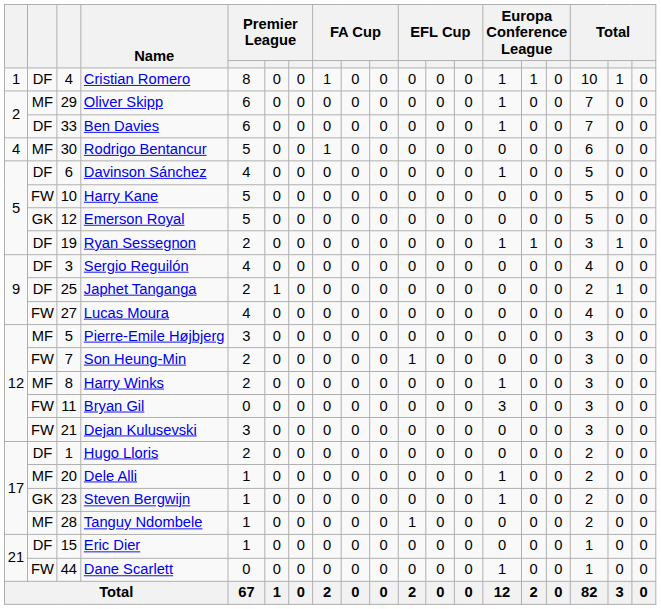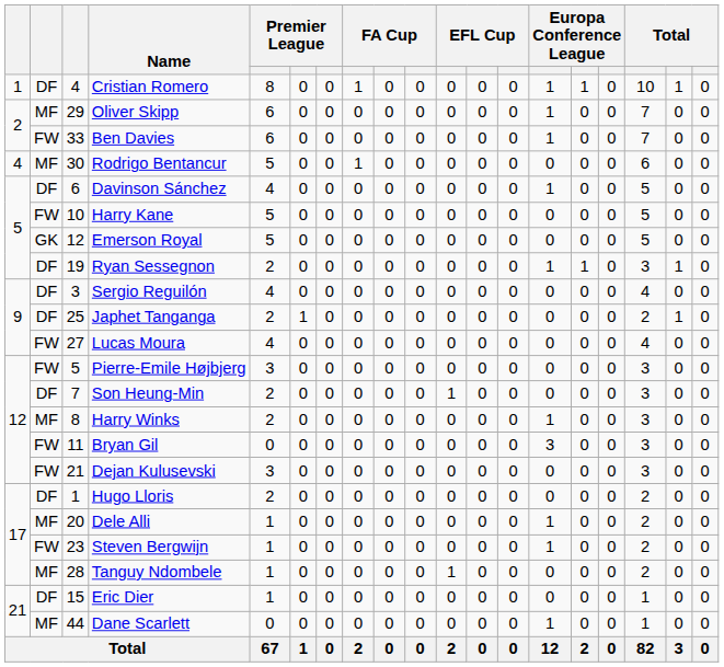 <table class="wikitable sortable" style="text-align:center">
 <tr>
 <th rowspan="2" style="vertical-align:bottom;"></th>
 <th rowspan="2" style="vertical-align:bottom;"></th>
 <th rowspan="2" style="vertical-align:bottom;"></th>
 <th rowspan="2" style="vertical-align:bottom;">Name</th>
 <th colspan="3" style="width:85px;">Premier League</th>
 <th colspan="3" style="width:85px;">FA Cup</th>
 <th colspan="3" style="width:85px;">EFL Cup</th>
 <th colspan="3" style="width:85px;">Europa Conference League</th>
 <th colspan="3" style="width:85px;">Total</th>
 </tr>
 <tr>
 <th></th>
 <th></th>
 <th></th>
 <th></th>
 <th></th>
 <th></th>
 <th></th>
 <th></th>
 <th></th>
 <th></th>
 <th></th>
 <th></th>
 <th></th>
 <th></th>
 <th></th>
 </tr>
 <tr>
 <td>1</td>
 <td>DF</td>
 <td>4</td>
 <td align=left> <a href='#'>Cristian Romero</a></td>
 <td>8</td>
 <td>0</td>
 <td>0</td>
 <td>1</td>
 <td>0</td>
 <td>0</td>
 <td>0</td>
 <td>0</td>
 <td>0</td>
 <td>1</td>
 <td>1</td>
 <td>0</td>
 <td>10</td>
 <td>1</td>
 <td>0</td>
 </tr>
 <tr>
 <td rowspan="2">2</td>
 <td>MF</td>
 <td>29</td>
 <td align=left> <a href='#'>Oliver Skipp</a></td>
 <td>6</td>
 <td>0</td>
 <td>0</td>
 <td>0</td>
 <td>0</td>
 <td>0</td>
 <td>0</td>
 <td>0</td>
 <td>0</td>
 <td>1</td>
 <td>0</td>
 <td>0</td>
 <td>7</td>
 <td>0</td>
 <td>0</td>
 </tr>
 <tr>
-<td>DF</td>
+<td>FW</td>
 <td>33</td>
 <td align=left> <a href='#'>Ben Davies</a></td>
 <td>6</td>
 <td>0</td>
 <td>0</td>
 <td>0</td>
 <td>0</td>
 <td>0</td>
 <td>0</td>
 <td>0</td>
 <td>0</td>
 <td>1</td>
 <td>0</td>
 <td>0</td>
 <td>7</td>
 <td>0</td>
 <td>0</td>
 </tr>
 <tr>
 <td>4</td>
 <td>MF</td>
 <td>30</td>
 <td align=left> <a href='#'>Rodrigo Bentancur</a></td>
 <td>5</td>
 <td>0</td>
 <td>0</td>
 <td>1</td>
 <td>0</td>
 <td>0</td>
 <td>0</td>
 <td>0</td>
 <td>0</td>
 <td>0</td>
 <td>0</td>
 <td>0</td>
 <td>6</td>
 <td>0</td>
 <td>0</td>
 </tr>
 <tr>
 <td rowspan="4">5</td>
 <td>DF</td>
 <td>6</td>
 <td align=left> <a href='#'>Davinson Sánchez</a></td>
 <td>4</td>
 <td>0</td>
 <td>0</td>
 <td>0</td>
 <td>0</td>
 <td>0</td>
 <td>0</td>
 <td>0</td>
 <td>0</td>
 <td>1</td>
 <td>0</td>
 <td>0</td>
 <td>5</td>
 <td>0</td>
 <td>0</td>
 </tr>
 <tr>
 <td>FW</td>
 <td>10</td>
 <td align=left> <a href='#'>Harry Kane</a></td>
 <td>5</td>
 <td>0</td>
 <td>0</td>
 <td>0</td>
 <td>0</td>
 <td>0</td>
 <td>0</td>
 <td>0</td>
 <td>0</td>
 <td>0</td>
 <td>0</td>
 <td>0</td>
 <td>5</td>
 <td>0</td>
 <td>0</td>
 </tr>
 <tr>
 <td>GK</td>
 <td>12</td>
 <td align=left> <a href='#'>Emerson Royal</a></td>
 <td>5</td>
 <td>0</td>
 <td>0</td>
 <td>0</td>
 <td>0</td>
 <td>0</td>
 <td>0</td>
 <td>0</td>
 <td>0</td>
 <td>0</td>
 <td>0</td>
 <td>0</td>
 <td>5</td>
 <td>0</td>
 <td>0</td>
 </tr>
 <tr>
 <td>DF</td>
 <td>19</td>
 <td align=left> <a href='#'>Ryan Sessegnon</a></td>
 <td>2</td>
 <td>0</td>
 <td>0</td>
 <td>0</td>
 <td>0</td>
 <td>0</td>
 <td>0</td>
 <td>0</td>
 <td>0</td>
 <td>1</td>
 <td>1</td>
 <td>0</td>
 <td>3</td>
 <td>1</td>
 <td>0</td>
 </tr>
 <tr>
 <td rowspan="3">9</td>
 <td>DF</td>
 <td>3</td>
 <td align=left> <a href='#'>Sergio Reguilón</a></td>
 <td>4</td>
 <td>0</td>
 <td>0</td>
 <td>0</td>
 <td>0</td>
 <td>0</td>
 <td>0</td>
 <td>0</td>
 <td>0</td>
 <td>0</td>
 <td>0</td>
 <td>0</td>
 <td>4</td>
 <td>0</td>
 <td>0</td>
 </tr>
 <tr>
 <td>DF</td>
 <td>25</td>
 <td align=left> <a href='#'>Japhet Tanganga</a></td>
 <td>2</td>
 <td>1</td>
 <td>0</td>
 <td>0</td>
 <td>0</td>
 <td>0</td>
 <td>0</td>
 <td>0</td>
 <td>0</td>
 <td>0</td>
 <td>0</td>
 <td>0</td>
 <td>2</td>
 <td>1</td>
 <td>0</td>
 </tr>
 <tr>
 <td>FW</td>
 <td>27</td>
 <td align=left> <a href='#'>Lucas Moura</a></td>
 <td>4</td>
 <td>0</td>
 <td>0</td>
 <td>0</td>
 <td>0</td>
 <td>0</td>
 <td>0</td>
 <td>0</td>
 <td>0</td>
 <td>0</td>
 <td>0</td>
 <td>0</td>
 <td>4</td>
 <td>0</td>
 <td>0</td>
 </tr>
 <tr>
 <td rowspan="5">12</td>
-<td>MF</td>
+<td>FW</td>
 <td>5</td>
 <td align=left> <a href='#'>Pierre-Emile Højbjerg</a></td>
 <td>3</td>
 <td>0</td>
 <td>0</td>
 <td>0</td>
 <td>0</td>
 <td>0</td>
 <td>0</td>
 <td>0</td>
 <td>0</td>
 <td>0</td>
 <td>0</td>
 <td>0</td>
 <td>3</td>
 <td>0</td>
 <td>0</td>
 </tr>
 <tr>
-<td>FW</td>
+<td>DF</td>
 <td>7</td>
 <td align=left> <a href='#'>Son Heung-Min</a></td>
 <td>2</td>
 <td>0</td>
 <td>0</td>
 <td>0</td>
 <td>0</td>
 <td>0</td>
 <td>1</td>
 <td>0</td>
 <td>0</td>
 <td>0</td>
 <td>0</td>
 <td>0</td>
 <td>3</td>
 <td>0</td>
 <td>0</td>
 </tr>
 <tr>
 <td>MF</td>
 <td>8</td>
 <td align=left> <a href='#'>Harry Winks</a></td>
 <td>2</td>
 <td>0</td>
 <td>0</td>
 <td>0</td>
 <td>0</td>
 <td>0</td>
 <td>0</td>
 <td>0</td>
 <td>0</td>
 <td>1</td>
 <td>0</td>
 <td>0</td>
 <td>3</td>
 <td>0</td>
 <td>0</td>
 </tr>
 <tr>
 <td>FW</td>
 <td>11</td>
 <td align=left> <a href='#'>Bryan Gil</a></td>
 <td>0</td>
 <td>0</td>
 <td>0</td>
 <td>0</td>
 <td>0</td>
 <td>0</td>
 <td>0</td>
 <td>0</td>
 <td>0</td>
 <td>3</td>
 <td>0</td>
 <td>0</td>
 <td>3</td>
 <td>0</td>
 <td>0</td>
 </tr>
 <tr>
 <td>FW</td>
 <td>21</td>
 <td align=left> <a href='#'>Dejan Kulusevski</a></td>
 <td>3</td>
 <td>0</td>
 <td>0</td>
 <td>0</td>
 <td>0</td>
 <td>0</td>
 <td>0</td>
 <td>0</td>
 <td>0</td>
 <td>0</td>
 <td>0</td>
 <td>0</td>
 <td>3</td>
 <td>0</td>
 <td>0</td>
 </tr>
 <tr>
 <td rowspan="4">17</td>
 <td>DF</td>
 <td>1</td>
 <td align=left> <a href='#'>Hugo Lloris</a></td>
 <td>2</td>
 <td>0</td>
 <td>0</td>
 <td>0</td>
 <td>0</td>
 <td>0</td>
 <td>0</td>
 <td>0</td>
 <td>0</td>
 <td>0</td>
 <td>0</td>
 <td>0</td>
 <td>2</td>
 <td>0</td>
 <td>0</td>
 </tr>
 <tr>
 <td>MF</td>
 <td>20</td>
 <td align=left> <a href='#'>Dele Alli</a></td>
 <td>1</td>
 <td>0</td>
 <td>0</td>
 <td>0</td>
 <td>0</td>
 <td>0</td>
 <td>0</td>
 <td>0</td>
 <td>0</td>
 <td>1</td>
 <td>0</td>
 <td>0</td>
 <td>2</td>
 <td>0</td>
 <td>0</td>
 </tr>
 <tr>
-<td>GK</td>
+<td>FW</td>
 <td>23</td>
 <td align=left> <a href='#'>Steven Bergwijn</a></td>
 <td>1</td>
 <td>0</td>
 <td>0</td>
 <td>0</td>
 <td>0</td>
 <td>0</td>
 <td>0</td>
 <td>0</td>
 <td>0</td>
 <td>1</td>
 <td>0</td>
 <td>0</td>
 <td>2</td>
 <td>0</td>
 <td>0</td>
 </tr>
 <tr>
 <td>MF</td>
 <td>28</td>
 <td align=left> <a href='#'>Tanguy Ndombele</a></td>
 <td>1</td>
 <td>0</td>
 <td>0</td>
 <td>0</td>
 <td>0</td>
 <td>0</td>
 <td>1</td>
 <td>0</td>
 <td>0</td>
 <td>0</td>
 <td>0</td>
 <td>0</td>
 <td>2</td>
 <td>0</td>
 <td>0</td>
 </tr>
 <tr>
 <td rowspan="2">21</td>
 <td>DF</td>
 <td>15</td>
 <td align=left> <a href='#'>Eric Dier</a></td>
 <td>1</td>
 <td>0</td>
 <td>0</td>
 <td>0</td>
 <td>0</td>
 <td>0</td>
 <td>0</td>
 <td>0</td>
 <td>0</td>
 <td>0</td>
 <td>0</td>
 <td>0</td>
 <td>1</td>
 <td>0</td>
 <td>0</td>
 </tr>
 <tr>
-<td>FW</td>
+<td>MF</td>
 <td>44</td>
 <td align=left> <a href='#'>Dane Scarlett</a></td>
 <td>0</td>
 <td>0</td>
 <td>0</td>
 <td>0</td>
 <td>0</td>
 <td>0</td>
 <td>0</td>
 <td>0</td>
 <td>0</td>
 <td>1</td>
 <td>0</td>
 <td>0</td>
 <td>1</td>
 <td>0</td>
 <td>0</td>
 </tr>
 <tr>
 <th colspan="4">Total</th>
 <th>67</th>
 <th>1</th>
 <th>0</th>
 <th>2</th>
 <th>0</th>
 <th>0</th>
 <th>2</th>
 <th>0</th>
 <th>0</th>
 <th>12</th>
 <th>2</th>
 <th>0</th>
 <th>82</th>
 <th>3</th>
 <th>0</th>
 </tr>
 </table>
